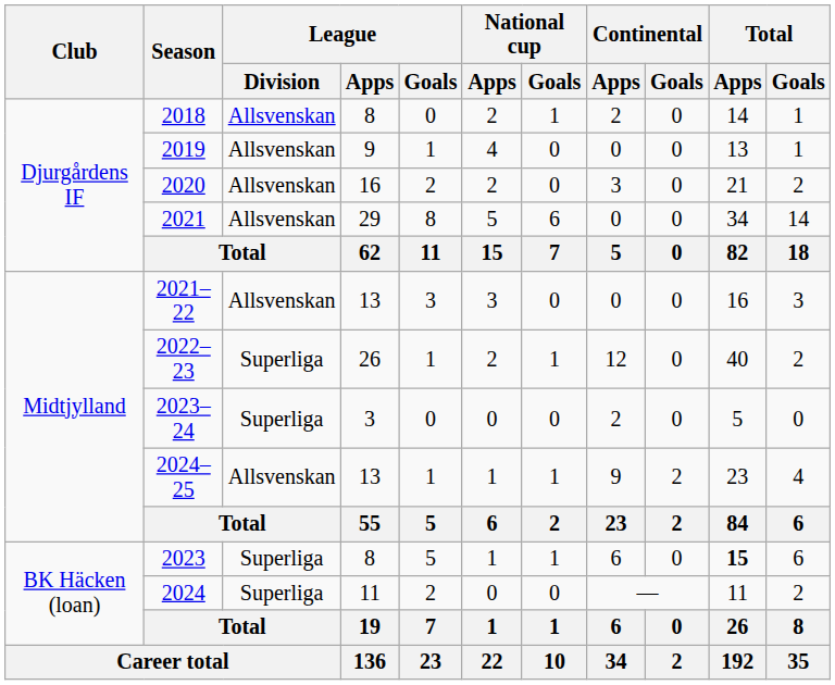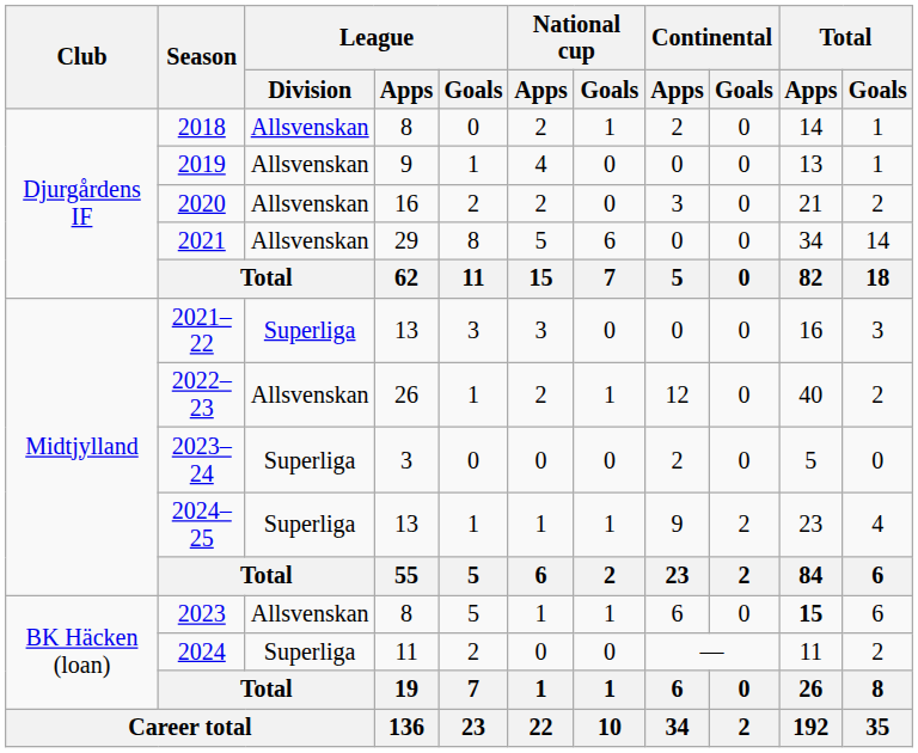 <table class="wikitable" style="text-align: center;">
 <tr>
 <th rowspan="2">Club</th>
 <th rowspan="2">Season</th>
 <th colspan="3">League</th>
 <th colspan="2">National cup</th>
 <th colspan="2">Continental</th>
 <th colspan="2">Total</th>
 </tr>
 <tr>
 <th>Division</th>
 <th>Apps</th>
 <th>Goals</th>
 <th>Apps</th>
 <th>Goals</th>
 <th>Apps</th>
 <th>Goals</th>
 <th>Apps</th>
 <th>Goals</th>
 </tr>
 <tr>
 <td rowspan="5"><a href='#'>Djurgårdens IF</a></td>
 <td><a href='#'>2018</a></td>
 <td><a href='#'>Allsvenskan</a></td>
 <td>8</td>
 <td>0</td>
 <td>2</td>
 <td>1</td>
 <td>2</td>
 <td>0</td>
 <td>14</td>
 <td>1</td>
 </tr>
 <tr>
 <td><a href='#'>2019</a></td>
 <td>Allsvenskan</td>
 <td>9</td>
 <td>1</td>
 <td>4</td>
 <td>0</td>
 <td>0</td>
 <td>0</td>
 <td>13</td>
 <td>1</td>
 </tr>
 <tr>
 <td><a href='#'>2020</a></td>
 <td>Allsvenskan</td>
 <td>16</td>
 <td>2</td>
 <td>2</td>
 <td>0</td>
 <td>3</td>
 <td>0</td>
 <td>21</td>
 <td>2</td>
 </tr>
 <tr>
 <td><a href='#'>2021</a></td>
 <td>Allsvenskan</td>
 <td>29</td>
 <td>8</td>
 <td>5</td>
 <td>6</td>
 <td>0</td>
 <td>0</td>
 <td>34</td>
 <td>14</td>
 </tr>
 <tr>
 <th colspan="2">Total</th>
 <th>62</th>
 <th>11</th>
 <th>15</th>
 <th>7</th>
 <th>5</th>
 <th>0</th>
 <th>82</th>
 <th>18</th>
 </tr>
 <tr>
 <td rowspan="5"><a href='#'>Midtjylland</a></td>
 <td><a href='#'>2021–22</a></td>
-<td>Allsvenskan</td>
+<td><a href='#'>Superliga</a></td>
 <td>13</td>
 <td>3</td>
 <td>3</td>
 <td>0</td>
 <td>0</td>
 <td>0</td>
 <td>16</td>
 <td>3</td>
 </tr>
 <tr>
 <td><a href='#'>2022–23</a></td>
-<td>Superliga</td>
+<td>Allsvenskan</td>
 <td>26</td>
 <td>1</td>
 <td>2</td>
 <td>1</td>
 <td>12</td>
 <td>0</td>
 <td>40</td>
 <td>2</td>
 </tr>
 <tr>
 <td><a href='#'>2023–24</a></td>
 <td>Superliga</td>
 <td>3</td>
 <td>0</td>
 <td>0</td>
 <td>0</td>
 <td>2</td>
 <td>0</td>
 <td>5</td>
 <td>0</td>
 </tr>
 <tr>
 <td><a href='#'>2024–25</a></td>
-<td>Allsvenskan</td>
+<td>Superliga</td>
 <td>13</td>
 <td>1</td>
 <td>1</td>
 <td>1</td>
 <td>9</td>
 <td>2</td>
 <td>23</td>
 <td>4</td>
 </tr>
 <tr>
 <th colspan="2">Total</th>
 <th>55</th>
 <th>5</th>
 <th>6</th>
 <th>2</th>
 <th>23</th>
 <th>2</th>
 <th>84</th>
 <th>6</th>
 </tr>
 <tr>
 <td rowspan="3"><a href='#'>BK Häcken</a> (loan)</td>
 <td><a href='#'>2023</a></td>
-<td>Superliga</td>
+<td>Allsvenskan</td>
 <td>8</td>
 <td>5</td>
 <td>1</td>
 <td>1</td>
 <td>6</td>
 <td>0</td>
 <td><strong>15</strong></td>
 <td>6</td>
 </tr>
 <tr>
 <td><a href='#'>2024</a></td>
 <td>Superliga</td>
 <td>11</td>
 <td>2</td>
 <td>0</td>
 <td>0</td>
 <td colspan="2">—</td>
 <td>11</td>
 <td>2</td>
 </tr>
 <tr>
 <th colspan="2">Total</th>
 <th>19</th>
 <th>7</th>
 <th>1</th>
 <th>1</th>
 <th>6</th>
 <th>0</th>
 <th>26</th>
 <th>8</th>
 </tr>
 <tr>
 <th colspan="3">Career total</th>
 <th>136</th>
 <th>23</th>
 <th>22</th>
 <th>10</th>
 <th>34</th>
 <th>2</th>
 <th>192</th>
 <th>35</th>
 </tr>
 </table>
